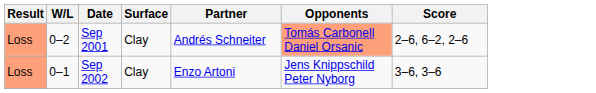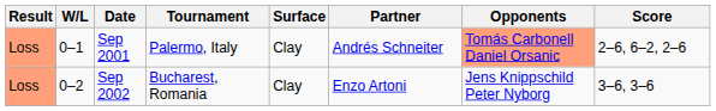 <table class="sortable wikitable">
 <tr>
 <th style="width:40px">Result</th>
 <th style="width:35px" class="unsortable">W/L</th>
 <th style="width:50px">Date</th>
+<th style="width:130px">Tournament</th>
 <th style="width:55px">Surface</th>
 <th style="width:140px">Partner</th>
 <th style="width:140px">Opponents</th>
 <th style="width:120px" class="unsortable">Score</th>
 </tr>
 <tr>
 <td style="background:#ffa07a;">Loss</td>
-<td>0–2</td>
+<td>0–1</td>
 <td><a href='#'>Sep 2001</a></td>
+<td><a href='#'>Palermo</a>, Italy</td>
 <td>Clay</td>
 <td> <a href='#'>Andrés Schneiter</a></td>
 <td style="background: lightsalmon;"> <a href='#'>Tomás Carbonell</a><br> <a href='#'>Daniel Orsanic</a></td>
 <td>2–6, 6–2, 2–6</td>
 </tr>
 <tr>
 <td style="background:#ffa07a;">Loss</td>
-<td>0–1</td>
+<td>0–2</td>
 <td><a href='#'>Sep 2002</a></td>
+<td><a href='#'>Bucharest</a>, Romania</td>
 <td>Clay</td>
 <td> <a href='#'>Enzo Artoni</a></td>
 <td> <a href='#'>Jens Knippschild</a><br> <a href='#'>Peter Nyborg</a></td>
 <td>3–6, 3–6</td>
 </tr>
 </table>
